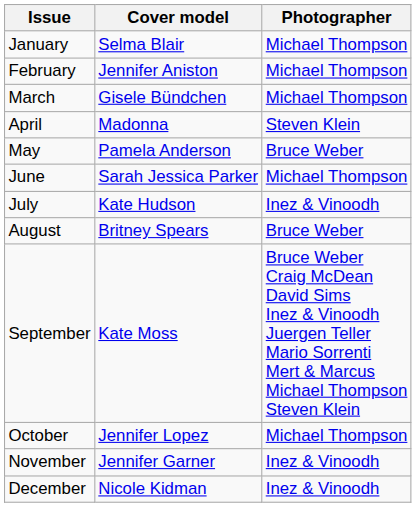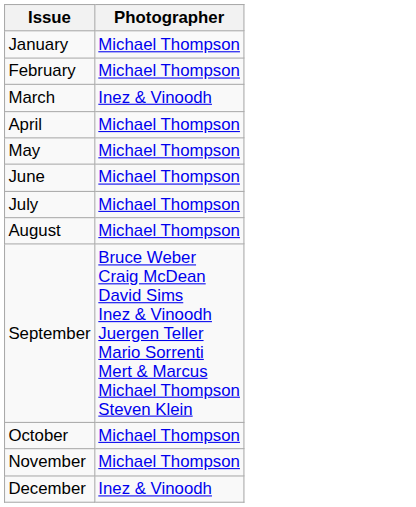 <table class="sortable wikitable">
 <tr>
 <th>Issue</th>
-<th>Cover model</th>
 <th>Photographer</th>
 </tr>
 <tr>
 <td>January</td>
-<td><a href='#'>Selma Blair</a></td>
 <td><a href='#'>Michael Thompson</a></td>
 </tr>
 <tr>
 <td>February</td>
-<td><a href='#'>Jennifer Aniston</a></td>
 <td><a href='#'>Michael Thompson</a></td>
 </tr>
 <tr>
 <td>March</td>
-<td><a href='#'>Gisele Bündchen</a></td>
+<td><a href='#'>Inez & Vinoodh</a></td>
+</tr>
+<tr>
+<td>April</td>
 <td><a href='#'>Michael Thompson</a></td>
 </tr>
 <tr>
-<td>April</td>
-<td><a href='#'>Madonna</a></td>
-<td><a href='#'>Steven Klein</a></td>
-</tr>
-<tr>
 <td>May</td>
-<td><a href='#'>Pamela Anderson</a></td>
-<td><a href='#'>Bruce Weber</a></td>
+<td><a href='#'>Michael Thompson</a></td>
 </tr>
 <tr>
 <td>June</td>
-<td><a href='#'>Sarah Jessica Parker</a></td>
 <td><a href='#'>Michael Thompson</a></td>
 </tr>
 <tr>
 <td>July</td>
-<td><a href='#'>Kate Hudson</a></td>
-<td><a href='#'>Inez & Vinoodh</a></td>
+<td><a href='#'>Michael Thompson</a></td>
 </tr>
 <tr>
 <td>August</td>
-<td><a href='#'>Britney Spears</a></td>
-<td><a href='#'>Bruce Weber</a></td>
+<td><a href='#'>Michael Thompson</a></td>
 </tr>
 <tr>
 <td>September</td>
-<td><a href='#'>Kate Moss</a></td>
 <td><a href='#'>Bruce Weber</a> <br> <a href='#'>Craig McDean</a> <br> <a href='#'>David Sims</a> <br> <a href='#'>Inez & Vinoodh</a> <br> <a href='#'>Juergen Teller</a> <br> <a href='#'>Mario Sorrenti</a> <br> <a href='#'>Mert & Marcus</a> <br> <a href='#'>Michael Thompson</a> <br> <a href='#'>Steven Klein</a></td>
 </tr>
 <tr>
 <td>October</td>
-<td><a href='#'>Jennifer Lopez</a></td>
 <td><a href='#'>Michael Thompson</a></td>
 </tr>
 <tr>
 <td>November</td>
-<td><a href='#'>Jennifer Garner</a></td>
-<td><a href='#'>Inez & Vinoodh</a></td>
+<td><a href='#'>Michael Thompson</a></td>
 </tr>
 <tr>
 <td>December</td>
-<td><a href='#'>Nicole Kidman</a></td>
 <td><a href='#'>Inez & Vinoodh</a></td>
 </tr>
 </table>
